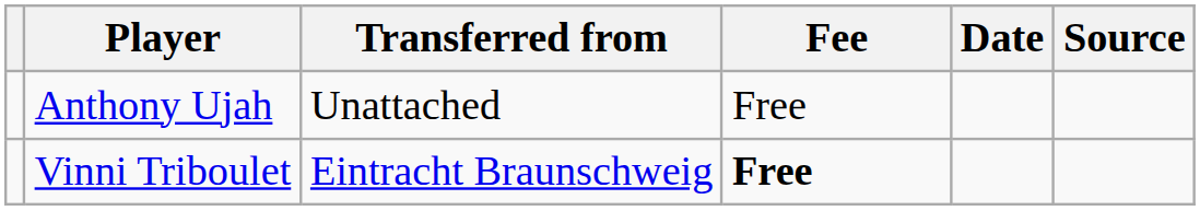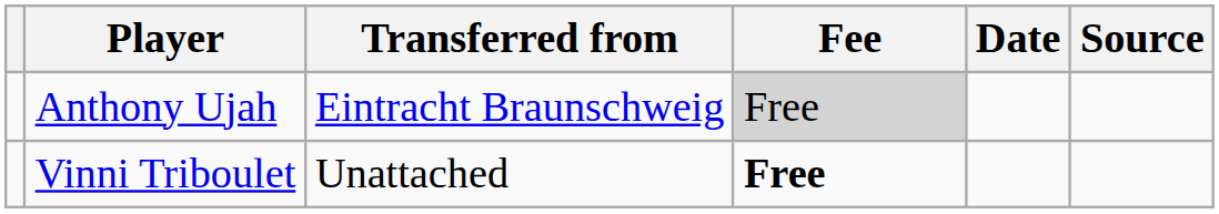 <table class="wikitable plainrowheaders sortable">
 <tr>
 <th></th>
 <th scope="col">Player</th>
 <th>Transferred from</th>
 <th style="width: 80px;">Fee</th>
 <th scope="col">Date</th>
 <th scope="col">Source</th>
 </tr>
 <tr>
 <td align="center"></td>
 <td> <a href='#'>Anthony Ujah</a></td>
-<td>Unattached</td>
-<td>Free</td>
+<td> <a href='#'>Eintracht Braunschweig</a></td>
+<td style="background: lightgrey;">Free</td>
 <td></td>
 <td></td>
 </tr>
 <tr>
 <td align="center"></td>
 <td> <a href='#'>Vinni Triboulet</a></td>
-<td> <a href='#'>Eintracht Braunschweig</a></td>
+<td>Unattached</td>
 <td><strong>Free</strong></td>
 <td></td>
 <td></td>
 </tr>
 </table>
